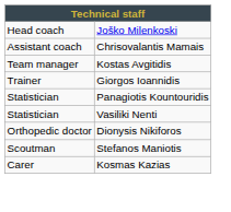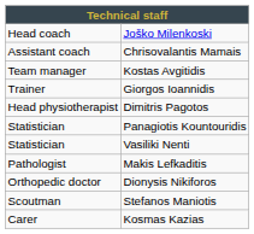 <table class="wikitable" style="font-size: 95%;">
 <tr>
 <th colspan="2" style="margin:0.7em;color:#CFB53B;text-align:center;background:#36454F">Technical staff</th>
 </tr>
 <tr>
 <td align="left">Head coach</td>
 <td align="left"> <a href='#'>Joško Milenkoski</a></td>
 </tr>
 <tr>
 <td align="left">Assistant coach</td>
 <td align="left"> Chrisovalantis Mamais</td>
 </tr>
 <tr>
 <td align="left">Team manager</td>
 <td align="left"> Kostas Avgitidis</td>
 </tr>
 <tr>
 <td align="left">Τrainer</td>
 <td align="left"> Giorgos Ioannidis</td>
 </tr>
 <tr>
+<td>Head physiotherapist</td>
+<td> Dimitris Pagotos</td>
+</tr>
+<tr>
 <td align="left">Statistician</td>
 <td align="left"> Panagiotis Kountouridis</td>
 </tr>
 <tr>
 <td align="left">Statistician</td>
 <td align="left"> Vasiliki Nenti</td>
+</tr>
+<tr>
+<td align="left">Pathologist</td>
+<td align="left"> Makis Lefkaditis</td>
 </tr>
 <tr>
 <td align="left">Orthopedic doctor</td>
 <td align="left"> Dionysis Nikiforos</td>
 </tr>
 <tr>
 <td align="left">Scoutman</td>
 <td align="left"> Stefanos Maniotis</td>
 </tr>
 <tr>
 <td align="left">Carer</td>
 <td align="left"> Kosmas Kazias</td>
 </tr>
 </table>
